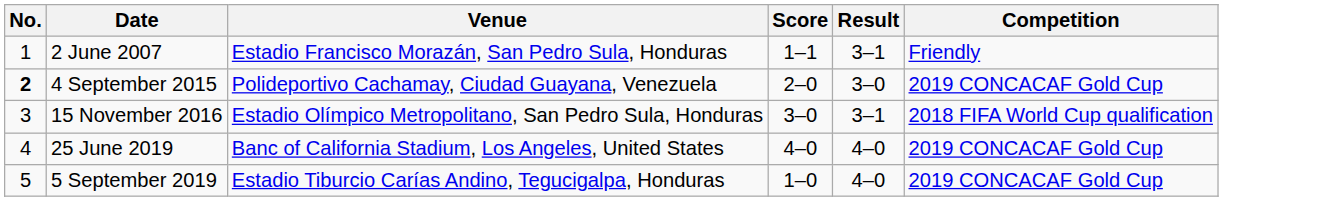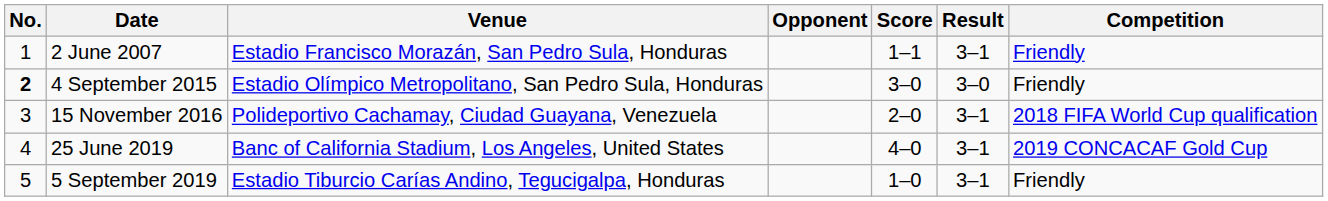 <table class="wikitable sortable">
 <tr>
 <th scope="col">No.</th>
 <th scope="col">Date</th>
 <th scope="col">Venue</th>
+<th scope="col">Opponent</th>
 <th scope="col">Score</th>
 <th scope="col">Result</th>
 <th scope="col">Competition</th>
 </tr>
 <tr>
 <td align="center">1</td>
 <td>2 June 2007</td>
 <td><a href='#'>Estadio Francisco Morazán</a>, <a href='#'>San Pedro Sula</a>, Honduras</td>
+<td></td>
 <td align="center">1–1</td>
 <td align="center">3–1</td>
 <td><a href='#'>Friendly</a></td>
 </tr>
 <tr>
 <td align="center"><strong>2</strong></td>
 <td>4 September 2015</td>
-<td><a href='#'>Polideportivo Cachamay</a>, <a href='#'>Ciudad Guayana</a>, Venezuela</td>
-<td align="center">2–0</td>
+<td><a href='#'>Estadio Olímpico Metropolitano</a>, San Pedro Sula, Honduras</td>
+<td></td>
 <td align="center">3–0</td>
-<td><a href='#'>2019 CONCACAF Gold Cup</a></td>
+<td align="center">3–0</td>
+<td>Friendly</td>
 </tr>
 <tr>
 <td align="center">3</td>
 <td>15 November 2016</td>
-<td><a href='#'>Estadio Olímpico Metropolitano</a>, San Pedro Sula, Honduras</td>
-<td align="center">3–0</td>
+<td><a href='#'>Polideportivo Cachamay</a>, <a href='#'>Ciudad Guayana</a>, Venezuela</td>
+<td></td>
+<td align="center">2–0</td>
 <td align="center">3–1</td>
 <td><a href='#'>2018 FIFA World Cup qualification</a></td>
 </tr>
 <tr>
 <td align="center">4</td>
 <td>25 June 2019</td>
 <td><a href='#'>Banc of California Stadium</a>, <a href='#'>Los Angeles</a>, United States</td>
+<td></td>
 <td align="center">4–0</td>
-<td align="center">4–0</td>
+<td align="center">3–1</td>
 <td><a href='#'>2019 CONCACAF Gold Cup</a></td>
 </tr>
 <tr>
 <td align="center">5</td>
 <td>5 September 2019</td>
 <td><a href='#'>Estadio Tiburcio Carías Andino</a>, <a href='#'>Tegucigalpa</a>, Honduras</td>
+<td></td>
 <td align="center">1–0</td>
-<td align="center">4–0</td>
-<td><a href='#'>2019 CONCACAF Gold Cup</a></td>
+<td align="center">3–1</td>
+<td>Friendly</td>
 </tr>
 </table>
